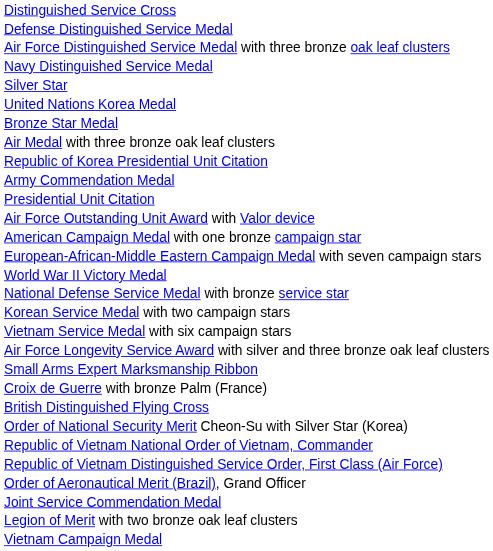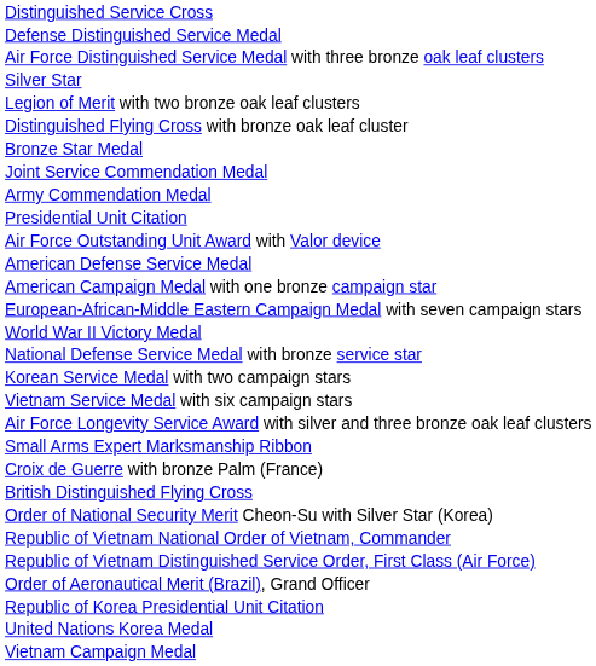 <table>
 <tr>
 <td></td>
 <td><a href='#'>Distinguished Service Cross</a></td>
 </tr>
 <tr>
 <td></td>
 <td><a href='#'>Defense Distinguished Service Medal</a></td>
 </tr>
 <tr>
 <td></td>
 <td><a href='#'>Air Force Distinguished Service Medal</a> with three bronze <a href='#'>oak leaf clusters</a></td>
 </tr>
 <tr>
 <td></td>
-<td><a href='#'>Navy Distinguished Service Medal</a></td>
-</tr>
-<tr>
-<td></td>
 <td><a href='#'>Silver Star</a></td>
 </tr>
 <tr>
 <td></td>
-<td><a href='#'>United Nations Korea Medal</a></td>
+<td><a href='#'>Legion of Merit</a> with two bronze oak leaf clusters</td>
+</tr>
+<tr>
+<td></td>
+<td><a href='#'>Distinguished Flying Cross</a> with bronze oak leaf cluster</td>
 </tr>
 <tr>
 <td></td>
 <td><a href='#'>Bronze Star Medal</a></td>
 </tr>
 <tr>
 <td></td>
-<td><a href='#'>Air Medal</a> with three bronze oak leaf clusters</td>
-</tr>
-<tr>
-<td></td>
-<td><a href='#'>Republic of Korea Presidential Unit Citation</a></td>
+<td><a href='#'>Joint Service Commendation Medal</a></td>
 </tr>
 <tr>
 <td></td>
 <td><a href='#'>Army Commendation Medal</a></td>
 </tr>
 <tr>
 <td></td>
 <td><a href='#'>Presidential Unit Citation</a></td>
 </tr>
 <tr>
 <td></td>
 <td><a href='#'>Air Force Outstanding Unit Award</a> with <a href='#'>Valor device</a></td>
+</tr>
+<tr>
+<td></td>
+<td><a href='#'>American Defense Service Medal</a></td>
 </tr>
 <tr>
 <td></td>
 <td><a href='#'>American Campaign Medal</a> with one bronze <a href='#'>campaign star</a></td>
 </tr>
 <tr>
 <td></td>
 <td><a href='#'>European-African-Middle Eastern Campaign Medal</a> with seven campaign stars</td>
 </tr>
 <tr>
 <td></td>
 <td><a href='#'>World War II Victory Medal</a></td>
 </tr>
 <tr>
 <td></td>
 <td><a href='#'>National Defense Service Medal</a> with bronze <a href='#'>service star</a></td>
 </tr>
 <tr>
 <td></td>
 <td><a href='#'>Korean Service Medal</a> with two campaign stars</td>
 </tr>
 <tr>
 <td></td>
 <td><a href='#'>Vietnam Service Medal</a> with six campaign stars</td>
 </tr>
 <tr>
 <td></td>
 <td><a href='#'>Air Force Longevity Service Award</a> with silver and three bronze oak leaf clusters</td>
 </tr>
 <tr>
 <td></td>
 <td><a href='#'>Small Arms Expert Marksmanship Ribbon</a></td>
 </tr>
 <tr>
 <td></td>
 <td><a href='#'>Croix de Guerre</a> with bronze Palm (France)</td>
 </tr>
 <tr>
 <td></td>
 <td><a href='#'>British Distinguished Flying Cross</a></td>
 </tr>
 <tr>
 <td></td>
 <td><a href='#'>Order of National Security Merit</a> Cheon-Su with Silver Star (Korea)</td>
 </tr>
 <tr>
 <td></td>
 <td><a href='#'>Republic of Vietnam National Order of Vietnam, Commander</a></td>
 </tr>
 <tr>
 <td></td>
 <td><a href='#'>Republic of Vietnam Distinguished Service Order, First Class (Air Force)</a></td>
 </tr>
 <tr>
 <td></td>
 <td><a href='#'>Order of Aeronautical Merit (Brazil)</a>, Grand Officer</td>
 </tr>
 <tr>
 <td></td>
-<td><a href='#'>Joint Service Commendation Medal</a></td>
+<td><a href='#'>Republic of Korea Presidential Unit Citation</a></td>
 </tr>
 <tr>
 <td></td>
-<td><a href='#'>Legion of Merit</a> with two bronze oak leaf clusters</td>
+<td><a href='#'>United Nations Korea Medal</a></td>
 </tr>
 <tr>
 <td></td>
 <td><a href='#'>Vietnam Campaign Medal</a></td>
 </tr>
 </table>
